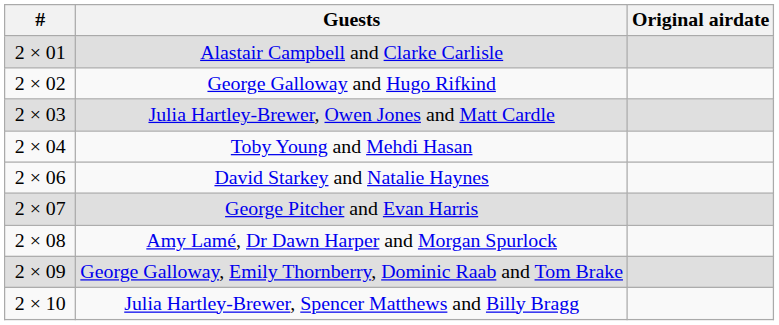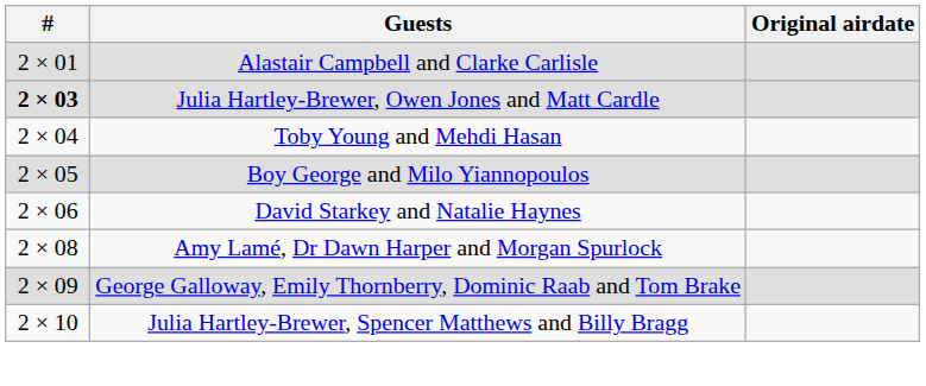 <table class="wikitable" style="text-align:center;">
 <tr>
 <th width="50">#</th>
 <th>Guests</th>
 <th>Original airdate</th>
 </tr>
 <tr style="background:#dfdfdf;">
 <td>2 × 01</td>
 <td><a href='#'>Alastair Campbell</a> and <a href='#'>Clarke Carlisle</a></td>
 <td></td>
 </tr>
-<tr>
-<td>2 × 02</td>
-<td><a href='#'>George Galloway</a> and <a href='#'>Hugo Rifkind</a></td>
-<td></td>
-</tr>
 <tr style="background:#dfdfdf;">
-<td>2 × 03</td>
+<td><strong>2 × 03</strong></td>
 <td><a href='#'>Julia Hartley-Brewer</a>, <a href='#'>Owen Jones</a> and <a href='#'>Matt Cardle</a></td>
 <td></td>
 </tr>
 <tr>
 <td>2 × 04</td>
 <td><a href='#'>Toby Young</a> and <a href='#'>Mehdi Hasan</a></td>
 <td></td>
 </tr>
+<tr style="background:#dfdfdf;">
+<td>2 × 05</td>
+<td><a href='#'>Boy George</a> and <a href='#'>Milo Yiannopoulos</a></td>
+<td></td>
+</tr>
 <tr>
 <td>2 × 06</td>
 <td><a href='#'>David Starkey</a> and <a href='#'>Natalie Haynes</a></td>
-<td></td>
-</tr>
-<tr style="background:#dfdfdf;">
-<td>2 × 07</td>
-<td><a href='#'>George Pitcher</a> and <a href='#'>Evan Harris</a></td>
 <td></td>
 </tr>
 <tr>
 <td>2 × 08</td>
 <td><a href='#'>Amy Lamé</a>, <a href='#'>Dr Dawn Harper</a> and <a href='#'>Morgan Spurlock</a></td>
 <td></td>
 </tr>
 <tr style="background:#dfdfdf;">
 <td>2 × 09</td>
 <td><a href='#'>George Galloway</a>, <a href='#'>Emily Thornberry</a>, <a href='#'>Dominic Raab</a> and <a href='#'>Tom Brake</a></td>
 <td></td>
 </tr>
 <tr>
 <td>2 × 10</td>
 <td><a href='#'>Julia Hartley-Brewer</a>, <a href='#'>Spencer Matthews</a> and <a href='#'>Billy Bragg</a></td>
 <td></td>
 </tr>
 </table>
